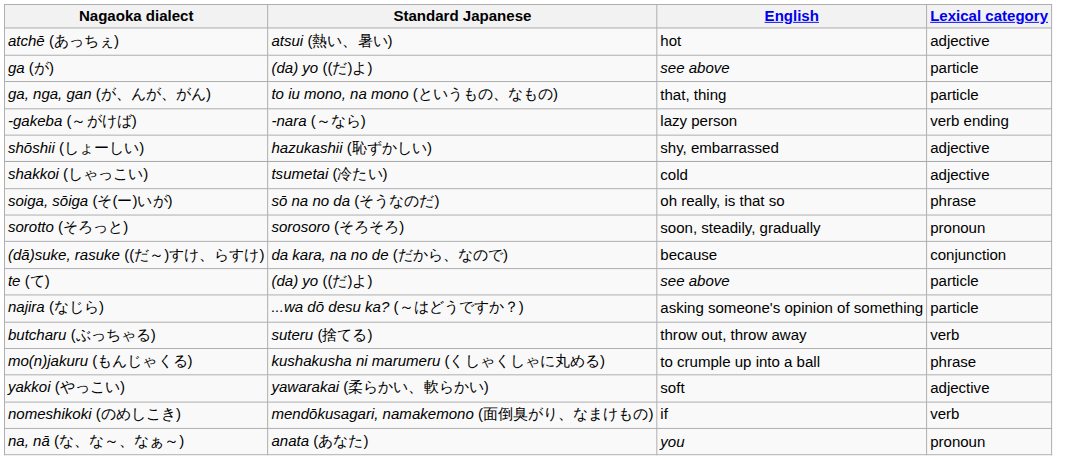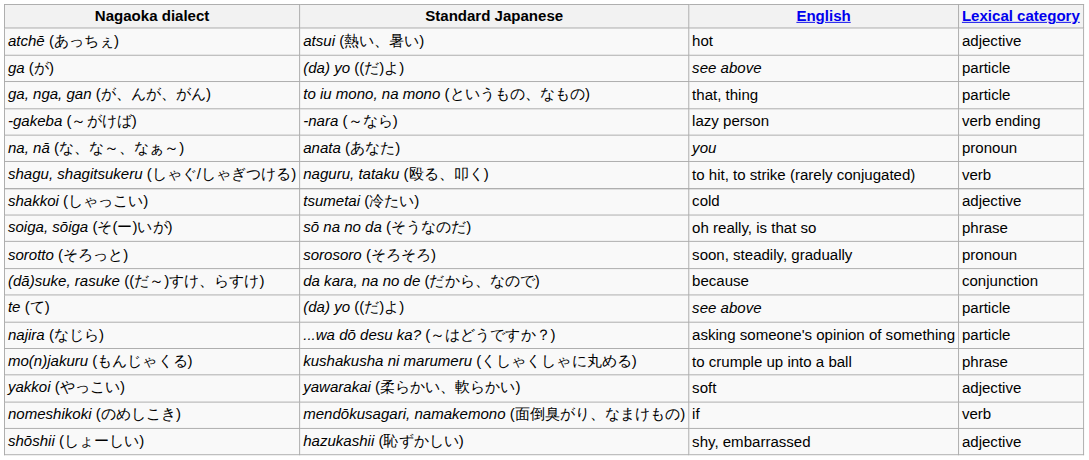 <table class="sortable wikitable">
 <tr>
 <th>Nagaoka dialect</th>
 <th>Standard Japanese</th>
 <th><a href='#'>English</a></th>
 <th><a href='#'>Lexical category</a></th>
 </tr>
 <tr>
 <td><em>atchē</em> (あっちぇ)</td>
 <td><em>atsui</em> (熱い、暑い)</td>
 <td>hot</td>
 <td>adjective</td>
 </tr>
 <tr>
 <td><em>ga</em> (が)</td>
 <td><em>(da) yo</em> ((だ)よ)</td>
 <td><em>see above</em></td>
 <td>particle</td>
 </tr>
 <tr>
 <td><em>ga, nga, gan</em> (が、んが、がん)</td>
 <td><em>to iu mono, na mono</em> (というもの、なもの)</td>
 <td>that, thing</td>
 <td>particle</td>
 </tr>
 <tr>
 <td><em>-gakeba</em> (～がけば)</td>
 <td><em>-nara</em> (～なら)</td>
 <td>lazy person</td>
 <td>verb ending</td>
 </tr>
 <tr>
-<td><em>shōshii</em> (しょーしい)</td>
-<td><em>hazukashii</em> (恥ずかしい)</td>
-<td>shy, embarrassed</td>
-<td>adjective</td>
+<td><em>na, nā</em> (な、な～、なぁ～)</td>
+<td><em>anata</em> (あなた)</td>
+<td><em>you</em></td>
+<td>pronoun</td>
+</tr>
+<tr>
+<td><em>shagu, shagitsukeru</em> (しゃぐ/しゃぎつける)</td>
+<td><em>naguru, tataku</em> (殴る、叩く)</td>
+<td>to hit, to strike (rarely conjugated)</td>
+<td>verb</td>
 </tr>
 <tr>
 </tr>
 <tr>
 <td><em>shakkoi</em> (しゃっこい)</td>
 <td><em>tsumetai</em> (冷たい)</td>
 <td>cold</td>
 <td>adjective</td>
 </tr>
 <tr>
 <td><em>soiga, sōiga</em> (そ(ー)いが)</td>
 <td><em>sō na no da</em> (そうなのだ)</td>
 <td>oh really, is that so</td>
 <td>phrase</td>
 </tr>
 <tr>
 <td><em>sorotto</em> (そろっと)</td>
 <td><em>sorosoro</em> (そろそろ)</td>
 <td>soon, steadily, gradually</td>
 <td>pronoun</td>
 </tr>
 <tr>
 <td><em>(dā)suke, rasuke</em> ((だ～)すけ、らすけ)</td>
 <td><em>da kara, na no de</em> (だから、なので)</td>
 <td>because</td>
 <td>conjunction</td>
 </tr>
 <tr>
 <td><em>te</em> (て)</td>
 <td><em>(da) yo</em> ((だ)よ)</td>
 <td><em>see above</em></td>
 <td>particle</td>
 </tr>
 <tr>
 <td><em>najira</em> (なじら)</td>
 <td><em>...wa dō desu ka?</em> (～はどうですか？)</td>
 <td>asking someone's opinion of something</td>
 <td>particle</td>
 </tr>
 <tr>
-<td><em>butcharu</em> (ぶっちゃる)</td>
-<td><em>suteru</em> (捨てる)</td>
-<td>throw out, throw away</td>
-<td>verb</td>
-</tr>
-<tr>
 <td><em>mo(n)jakuru</em> (もんじゃくる)</td>
 <td><em>kushakusha ni marumeru</em> (くしゃくしゃに丸める)</td>
 <td>to crumple up into a ball</td>
 <td>phrase</td>
 </tr>
 <tr>
 <td><em>yakkoi</em> (やっこい)</td>
 <td><em>yawarakai</em> (柔らかい、軟らかい)</td>
 <td>soft</td>
 <td>adjective</td>
 </tr>
 <tr>
 <td><em>nomeshikoki</em> (のめしこき)</td>
 <td><em>mendōkusagari, namakemono</em> (面倒臭がり、なまけもの)</td>
 <td>if</td>
 <td>verb</td>
 </tr>
 <tr>
-<td><em>na, nā</em> (な、な～、なぁ～)</td>
-<td><em>anata</em> (あなた)</td>
-<td><em>you</em></td>
-<td>pronoun</td>
+<td><em>shōshii</em> (しょーしい)</td>
+<td><em>hazukashii</em> (恥ずかしい)</td>
+<td>shy, embarrassed</td>
+<td>adjective</td>
 </tr>
 </table>
